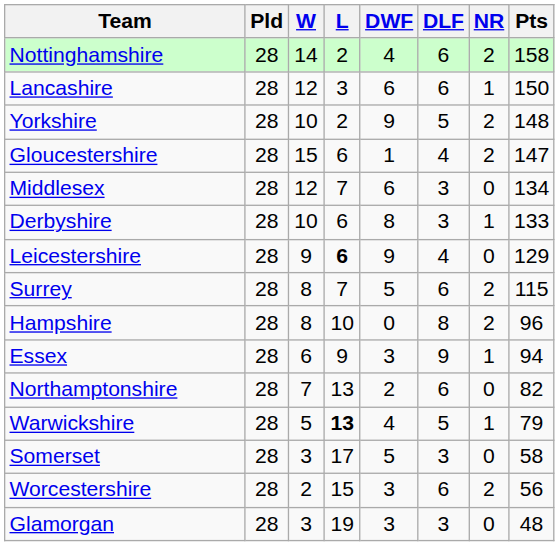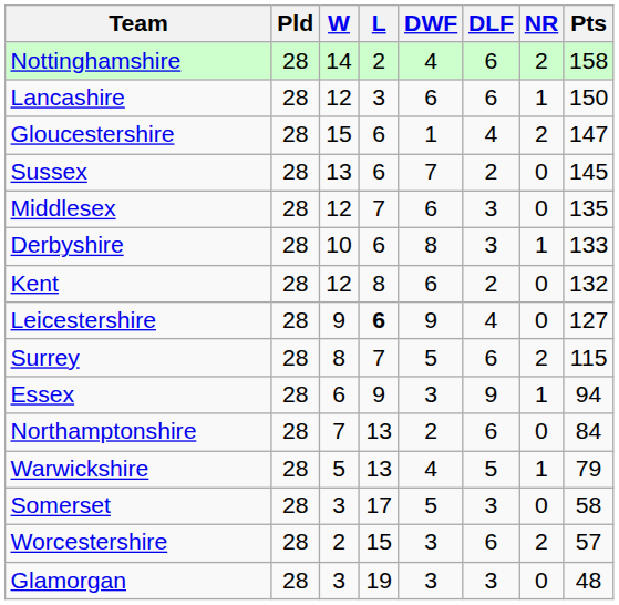 <table class="wikitable" style="text-align:center;">
 <tr>
 <th width=175>Team</th>
 <th width=20 abbr="Played">Pld</th>
 <th width=20 abbr="Won"><a href='#'>W</a></th>
 <th width=20 abbr="Lost"><a href='#'>L</a></th>
 <th width=20 abbr="Drawn"><a href='#'>DWF</a></th>
 <th width=20 abbr="Drawn"><a href='#'>DLF</a></th>
 <th width=20 abbr="No Result"><a href='#'>NR</a></th>
 <th width=20 abbr="Points">Pts</th>
 </tr>
 <tr style="background:#ccffcc;">
 <td style="text-align:left;"><a href='#'>Nottinghamshire</a></td>
 <td>28</td>
 <td>14</td>
 <td>2</td>
 <td>4</td>
 <td>6</td>
 <td>2</td>
 <td>158</td>
 </tr>
 <tr>
 <td style="text-align:left;"><a href='#'>Lancashire</a></td>
 <td>28</td>
 <td>12</td>
 <td>3</td>
 <td>6</td>
 <td>6</td>
 <td>1</td>
 <td>150</td>
 </tr>
 <tr>
-<td style="text-align:left;"><a href='#'>Yorkshire</a></td>
-<td>28</td>
-<td>10</td>
-<td>2</td>
-<td>9</td>
-<td>5</td>
-<td>2</td>
-<td>148</td>
-</tr>
-<tr>
 <td style="text-align:left;"><a href='#'>Gloucestershire</a></td>
 <td>28</td>
 <td>15</td>
 <td>6</td>
 <td>1</td>
 <td>4</td>
 <td>2</td>
 <td>147</td>
 </tr>
 <tr>
+<td style="text-align:left;"><a href='#'>Sussex</a></td>
+<td>28</td>
+<td>13</td>
+<td>6</td>
+<td>7</td>
+<td>2</td>
+<td>0</td>
+<td>145</td>
+</tr>
+<tr>
 <td style="text-align:left;"><a href='#'>Middlesex</a></td>
 <td>28</td>
 <td>12</td>
 <td>7</td>
 <td>6</td>
 <td>3</td>
 <td>0</td>
-<td>134</td>
+<td>135</td>
 </tr>
 <tr>
 <td style="text-align:left;"><a href='#'>Derbyshire</a></td>
 <td>28</td>
 <td>10</td>
 <td>6</td>
 <td>8</td>
 <td>3</td>
 <td>1</td>
 <td>133</td>
 </tr>
 <tr>
+<td style="text-align:left;"><a href='#'>Kent</a></td>
+<td>28</td>
+<td>12</td>
+<td>8</td>
+<td>6</td>
+<td>2</td>
+<td>0</td>
+<td>132</td>
+</tr>
+<tr>
 <td style="text-align:left;"><a href='#'>Leicestershire</a></td>
 <td>28</td>
 <td>9</td>
 <td><strong>6</strong></td>
 <td>9</td>
 <td>4</td>
 <td>0</td>
-<td>129</td>
+<td>127</td>
 </tr>
 <tr>
 <td style="text-align:left;"><a href='#'>Surrey</a></td>
 <td>28</td>
 <td>8</td>
 <td>7</td>
 <td>5</td>
 <td>6</td>
 <td>2</td>
 <td>115</td>
-</tr>
-<tr>
-<td style="text-align:left;"><a href='#'>Hampshire</a></td>
-<td>28</td>
-<td>8</td>
-<td>10</td>
-<td>0</td>
-<td>8</td>
-<td>2</td>
-<td>96</td>
 </tr>
 <tr>
 <td style="text-align:left;"><a href='#'>Essex</a></td>
 <td>28</td>
 <td>6</td>
 <td>9</td>
 <td>3</td>
 <td>9</td>
 <td>1</td>
 <td>94</td>
 </tr>
 <tr>
 <td style="text-align:left;"><a href='#'>Northamptonshire</a></td>
 <td>28</td>
 <td>7</td>
 <td>13</td>
 <td>2</td>
 <td>6</td>
 <td>0</td>
-<td>82</td>
+<td>84</td>
 </tr>
 <tr>
 <td style="text-align:left;"><a href='#'>Warwickshire</a></td>
 <td>28</td>
 <td>5</td>
-<td><strong>13</strong></td>
+<td>13</td>
 <td>4</td>
 <td>5</td>
 <td>1</td>
 <td>79</td>
 </tr>
 <tr>
 <td style="text-align:left;"><a href='#'>Somerset</a></td>
 <td>28</td>
 <td>3</td>
 <td>17</td>
 <td>5</td>
 <td>3</td>
 <td>0</td>
 <td>58</td>
 </tr>
 <tr>
 <td style="text-align:left;"><a href='#'>Worcestershire</a></td>
 <td>28</td>
 <td>2</td>
 <td>15</td>
 <td>3</td>
 <td>6</td>
 <td>2</td>
-<td>56</td>
+<td>57</td>
 </tr>
 <tr>
 <td style="text-align:left;"><a href='#'>Glamorgan</a></td>
 <td>28</td>
 <td>3</td>
 <td>19</td>
 <td>3</td>
 <td>3</td>
 <td>0</td>
 <td>48</td>
 </tr>
 </table>
